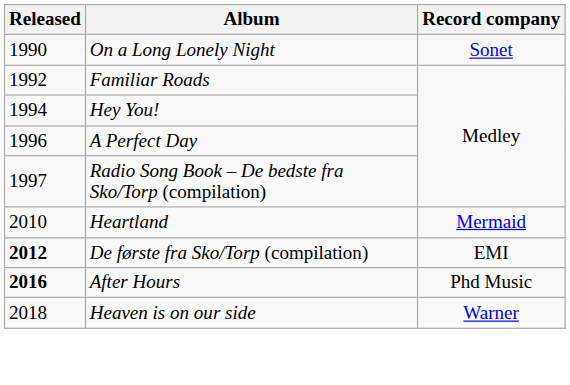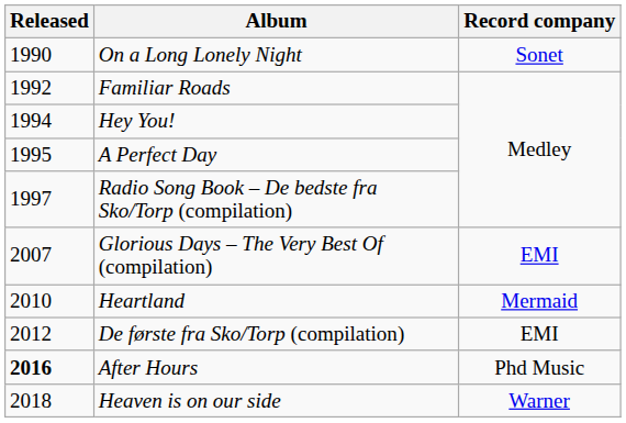 <table class="wikitable plainrowheaders" border="1" style="text-align:left;">
 <tr>
 <th scope="col">Released</th>
 <th scope="col" style="width:17em;">Album</th>
 <th colspan="1" scope="col">Record company</th>
 </tr>
 <tr>
 <td>1990</td>
 <td><em>On a Long Lonely Night</em></td>
 <td style="text-align:center;"><a href='#'>Sonet</a></td>
 </tr>
 <tr>
 <td>1992</td>
 <td><em>Familiar Roads</em></td>
 <td rowspan="4" style="text-align:center;">Medley</td>
 </tr>
 <tr>
 <td>1994</td>
 <td><em>Hey You!</em></td>
 </tr>
 <tr>
-<td>1996</td>
+<td>1995</td>
 <td><em>A Perfect Day</em></td>
 </tr>
 <tr>
 <td>1997</td>
 <td><em>Radio Song Book – De bedste fra Sko/Torp</em> (compilation)</td>
 </tr>
 <tr>
+<td>2007</td>
+<td><em>Glorious Days – The Very Best Of</em> (compilation)</td>
+<td style="text-align:center;"><a href='#'>EMI</a></td>
+</tr>
+<tr>
 <td>2010</td>
 <td><em>Heartland</em></td>
 <td style="text-align:center;"><a href='#'>Mermaid</a></td>
 </tr>
 <tr>
-<td><strong>2012</strong></td>
+<td>2012</td>
 <td><em>De første fra Sko/Torp</em> (compilation)</td>
 <td style="text-align:center;">EMI</td>
 </tr>
 <tr>
 <td><strong>2016</strong></td>
 <td><em>After Hours</em></td>
 <td style="text-align:center;">Phd Music</td>
 </tr>
 <tr>
 <td>2018</td>
 <td><em>Heaven is on our side</em></td>
 <td style="text-align:center;"><a href='#'>Warner</a></td>
 </tr>
 </table>
